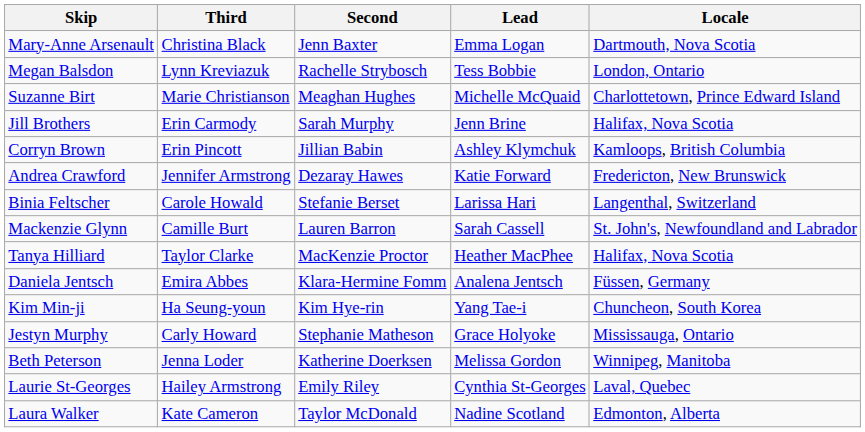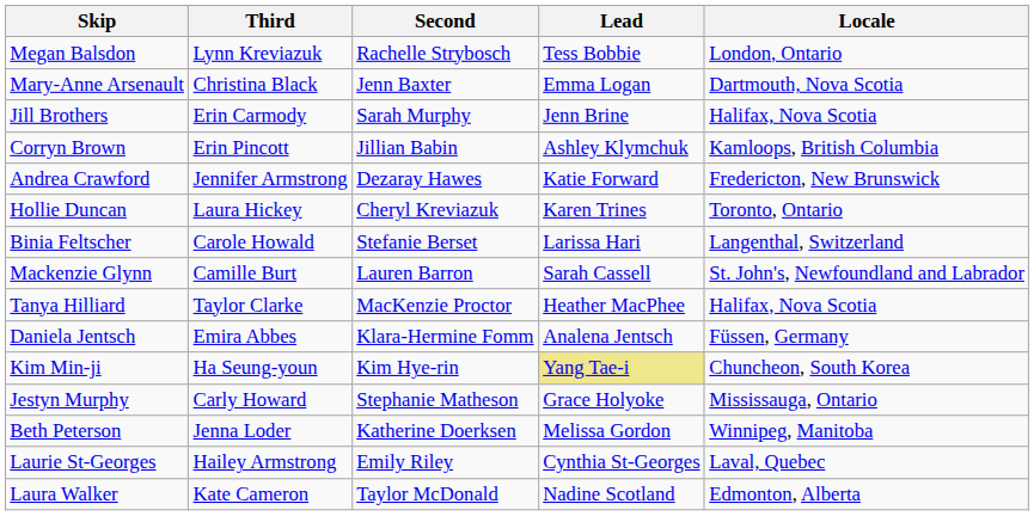 <table class=wikitable>
 <tr>
 <th>Skip</th>
 <th>Third</th>
 <th>Second</th>
 <th>Lead</th>
 <th>Locale</th>
 </tr>
 <tr>
-<td><a href='#'>Mary-Anne Arsenault</a></td>
-<td><a href='#'>Christina Black</a></td>
-<td><a href='#'>Jenn Baxter</a></td>
-<td><a href='#'>Emma Logan</a></td>
-<td> <a href='#'>Dartmouth, Nova Scotia</a></td>
-</tr>
-<tr>
 <td><a href='#'>Megan Balsdon</a></td>
 <td><a href='#'>Lynn Kreviazuk</a></td>
 <td><a href='#'>Rachelle Strybosch</a></td>
 <td><a href='#'>Tess Bobbie</a></td>
 <td> <a href='#'>London, Ontario</a></td>
 </tr>
 <tr>
-<td><a href='#'>Suzanne Birt</a></td>
-<td><a href='#'>Marie Christianson</a></td>
-<td><a href='#'>Meaghan Hughes</a></td>
-<td><a href='#'>Michelle McQuaid</a></td>
-<td> <a href='#'>Charlottetown</a>, <a href='#'>Prince Edward Island</a></td>
+<td><a href='#'>Mary-Anne Arsenault</a></td>
+<td><a href='#'>Christina Black</a></td>
+<td><a href='#'>Jenn Baxter</a></td>
+<td><a href='#'>Emma Logan</a></td>
+<td> <a href='#'>Dartmouth, Nova Scotia</a></td>
 </tr>
 <tr>
 <td><a href='#'>Jill Brothers</a></td>
 <td><a href='#'>Erin Carmody</a></td>
 <td><a href='#'>Sarah Murphy</a></td>
 <td><a href='#'>Jenn Brine</a></td>
 <td> <a href='#'>Halifax, Nova Scotia</a></td>
 </tr>
 <tr>
 <td><a href='#'>Corryn Brown</a></td>
 <td><a href='#'>Erin Pincott</a></td>
 <td><a href='#'>Jillian Babin</a></td>
 <td><a href='#'>Ashley Klymchuk</a></td>
 <td> <a href='#'>Kamloops</a>, <a href='#'>British Columbia</a></td>
 </tr>
 <tr>
 <td><a href='#'>Andrea Crawford</a></td>
 <td><a href='#'>Jennifer Armstrong</a></td>
 <td><a href='#'>Dezaray Hawes</a></td>
 <td><a href='#'>Katie Forward</a></td>
 <td> <a href='#'>Fredericton</a>, <a href='#'>New Brunswick</a></td>
+</tr>
+<tr>
+<td><a href='#'>Hollie Duncan</a></td>
+<td><a href='#'>Laura Hickey</a></td>
+<td><a href='#'>Cheryl Kreviazuk</a></td>
+<td><a href='#'>Karen Trines</a></td>
+<td> <a href='#'>Toronto</a>, <a href='#'>Ontario</a></td>
 </tr>
 <tr>
 <td><a href='#'>Binia Feltscher</a></td>
 <td><a href='#'>Carole Howald</a></td>
 <td><a href='#'>Stefanie Berset</a></td>
 <td><a href='#'>Larissa Hari</a></td>
 <td> <a href='#'>Langenthal</a>, <a href='#'>Switzerland</a></td>
 </tr>
 <tr>
 <td><a href='#'>Mackenzie Glynn</a></td>
 <td><a href='#'>Camille Burt</a></td>
 <td><a href='#'>Lauren Barron</a></td>
 <td><a href='#'>Sarah Cassell</a></td>
 <td> <a href='#'>St. John's</a>, <a href='#'>Newfoundland and Labrador</a></td>
 </tr>
 <tr>
 <td><a href='#'>Tanya Hilliard</a></td>
 <td><a href='#'>Taylor Clarke</a></td>
 <td><a href='#'>MacKenzie Proctor</a></td>
 <td><a href='#'>Heather MacPhee</a></td>
 <td> <a href='#'>Halifax, Nova Scotia</a></td>
 </tr>
 <tr>
 <td><a href='#'>Daniela Jentsch</a></td>
 <td><a href='#'>Emira Abbes</a></td>
 <td><a href='#'>Klara-Hermine Fomm</a></td>
 <td><a href='#'>Analena Jentsch</a></td>
 <td> <a href='#'>Füssen</a>, <a href='#'>Germany</a></td>
 </tr>
 <tr>
 <td><a href='#'>Kim Min-ji</a></td>
 <td><a href='#'>Ha Seung-youn</a></td>
 <td><a href='#'>Kim Hye-rin</a></td>
-<td><a href='#'>Yang Tae-i</a></td>
+<td style="background: khaki;"><a href='#'>Yang Tae-i</a></td>
 <td> <a href='#'>Chuncheon</a>, <a href='#'>South Korea</a></td>
 </tr>
 <tr>
 <td><a href='#'>Jestyn Murphy</a></td>
 <td><a href='#'>Carly Howard</a></td>
 <td><a href='#'>Stephanie Matheson</a></td>
 <td><a href='#'>Grace Holyoke</a></td>
 <td> <a href='#'>Mississauga</a>, <a href='#'>Ontario</a></td>
 </tr>
 <tr>
 <td><a href='#'>Beth Peterson</a></td>
 <td><a href='#'>Jenna Loder</a></td>
 <td><a href='#'>Katherine Doerksen</a></td>
 <td><a href='#'>Melissa Gordon</a></td>
 <td> <a href='#'>Winnipeg</a>, <a href='#'>Manitoba</a></td>
 </tr>
 <tr>
 <td><a href='#'>Laurie St-Georges</a></td>
 <td><a href='#'>Hailey Armstrong</a></td>
 <td><a href='#'>Emily Riley</a></td>
 <td><a href='#'>Cynthia St-Georges</a></td>
 <td> <a href='#'>Laval, Quebec</a></td>
 </tr>
 <tr>
 <td><a href='#'>Laura Walker</a></td>
 <td><a href='#'>Kate Cameron</a></td>
 <td><a href='#'>Taylor McDonald</a></td>
 <td><a href='#'>Nadine Scotland</a></td>
 <td> <a href='#'>Edmonton</a>, <a href='#'>Alberta</a></td>
 </tr>
 </table>
